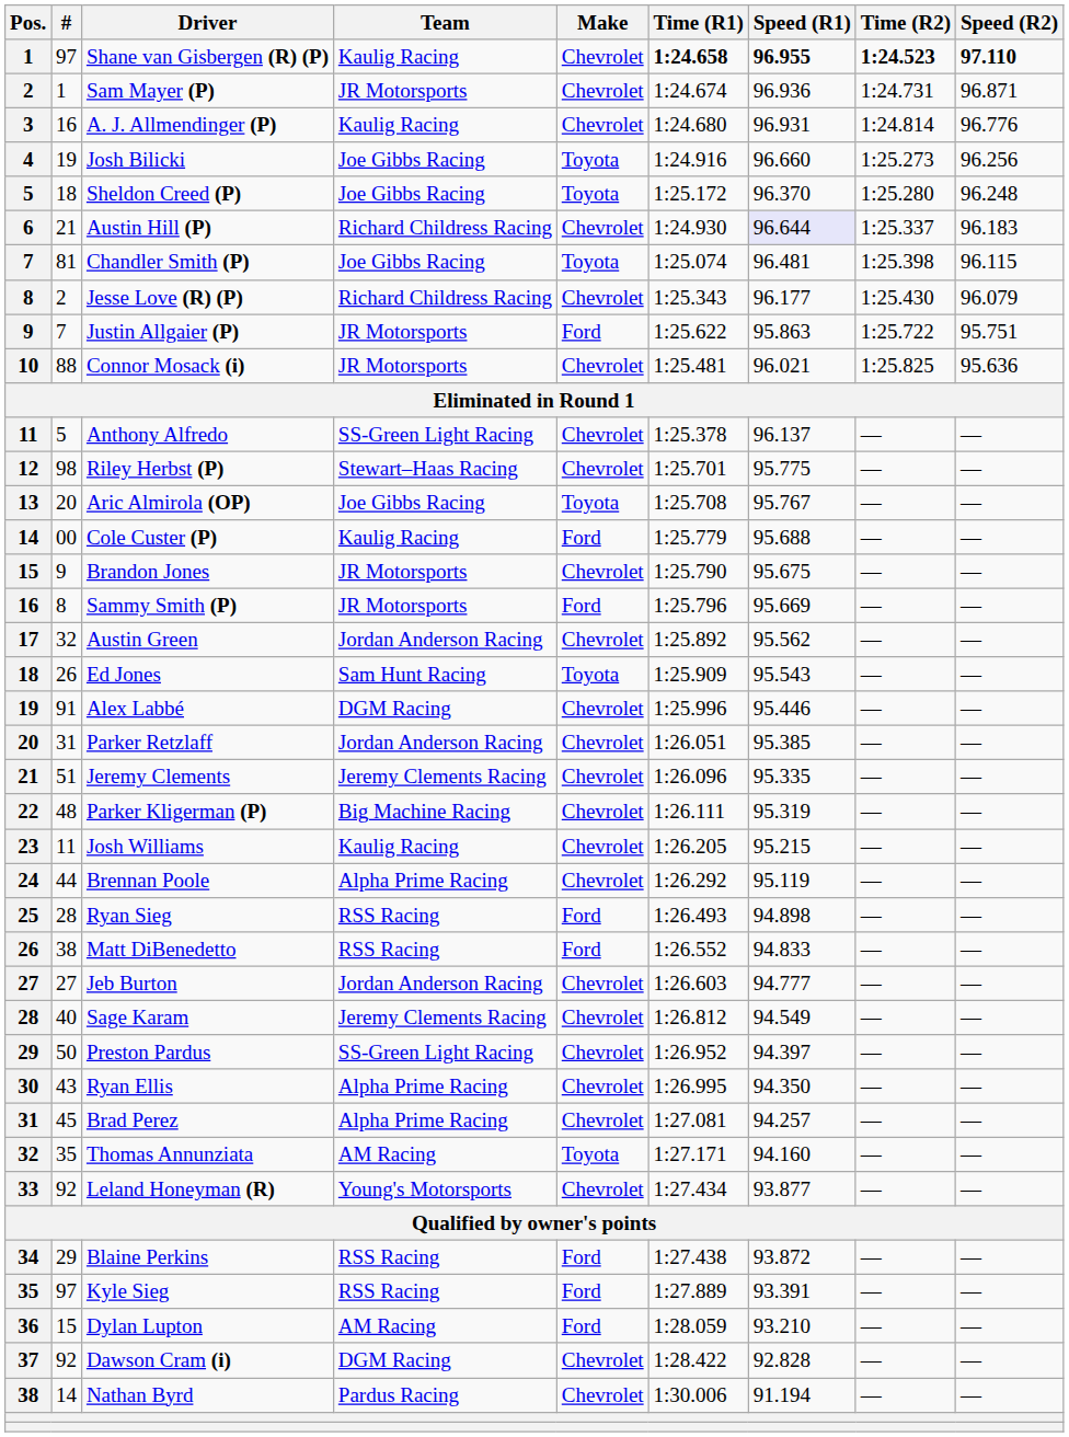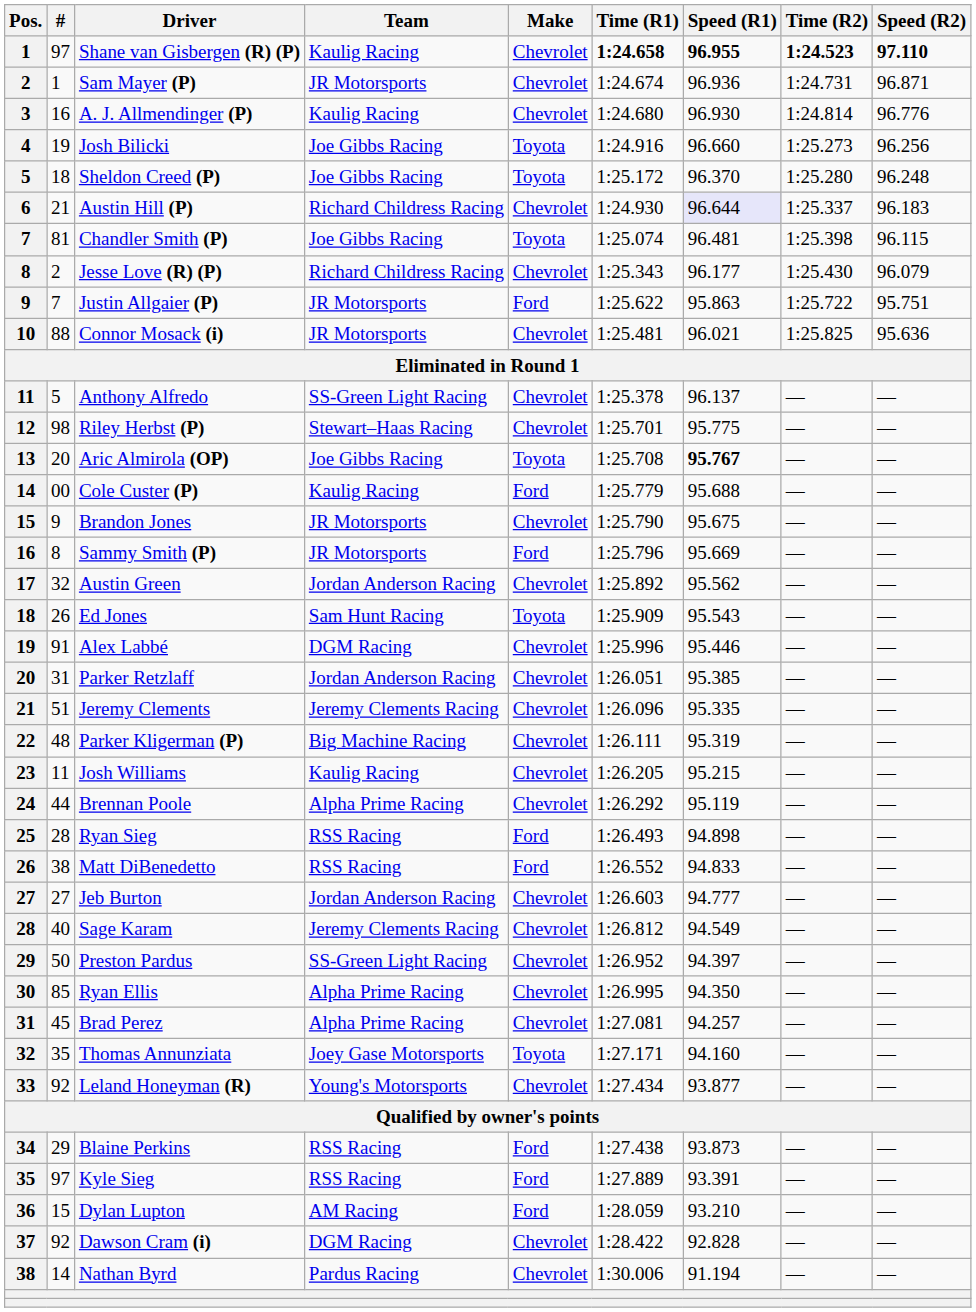 <table class="wikitable" style="font-size:95%">
 <tr>
 <th>Pos.</th>
 <th>#</th>
 <th>Driver</th>
 <th>Team</th>
 <th>Make</th>
 <th>Time (R1)</th>
 <th>Speed (R1)</th>
 <th>Time (R2)</th>
 <th>Speed (R2)</th>
 </tr>
 <tr>
 <th>1</th>
 <td>97</td>
 <td nowrap=""><a href='#'>Shane van Gisbergen</a> <strong>(R)</strong> <strong>(P)</strong></td>
 <td><a href='#'>Kaulig Racing</a></td>
 <td><a href='#'>Chevrolet</a></td>
 <td><strong>1:24.658</strong></td>
 <td><strong>96.955</strong></td>
 <td><strong>1:24.523</strong></td>
 <td><strong>97.110</strong></td>
 </tr>
 <tr>
 <th>2</th>
 <td>1</td>
 <td><a href='#'>Sam Mayer</a> <strong>(P)</strong></td>
 <td><a href='#'>JR Motorsports</a></td>
 <td><a href='#'>Chevrolet</a></td>
 <td>1:24.674</td>
 <td>96.936</td>
 <td>1:24.731</td>
 <td>96.871</td>
 </tr>
 <tr>
 <th>3</th>
 <td>16</td>
 <td><a href='#'>A. J. Allmendinger</a> <strong>(P)</strong></td>
 <td><a href='#'>Kaulig Racing</a></td>
 <td><a href='#'>Chevrolet</a></td>
 <td>1:24.680</td>
-<td>96.931</td>
+<td>96.930</td>
 <td>1:24.814</td>
 <td>96.776</td>
 </tr>
 <tr>
 <th>4</th>
 <td>19</td>
 <td><a href='#'>Josh Bilicki</a></td>
 <td><a href='#'>Joe Gibbs Racing</a></td>
 <td><a href='#'>Toyota</a></td>
 <td>1:24.916</td>
 <td>96.660</td>
 <td>1:25.273</td>
 <td>96.256</td>
 </tr>
 <tr>
 <th>5</th>
 <td>18</td>
 <td><a href='#'>Sheldon Creed</a> <strong>(P)</strong></td>
 <td><a href='#'>Joe Gibbs Racing</a></td>
 <td><a href='#'>Toyota</a></td>
 <td>1:25.172</td>
 <td>96.370</td>
 <td>1:25.280</td>
 <td>96.248</td>
 </tr>
 <tr>
 <th>6</th>
 <td>21</td>
 <td><a href='#'>Austin Hill</a> <strong>(P)</strong></td>
 <td nowrap=""><a href='#'>Richard Childress Racing</a></td>
 <td><a href='#'>Chevrolet</a></td>
 <td>1:24.930</td>
 <td style="background: lavender;">96.644</td>
 <td>1:25.337</td>
 <td>96.183</td>
 </tr>
 <tr>
 <th>7</th>
 <td>81</td>
 <td nowrap=""><a href='#'>Chandler Smith</a> <strong>(P)</strong></td>
 <td><a href='#'>Joe Gibbs Racing</a></td>
 <td><a href='#'>Toyota</a></td>
 <td>1:25.074</td>
 <td>96.481</td>
 <td>1:25.398</td>
 <td>96.115</td>
 </tr>
 <tr>
 <th>8</th>
 <td>2</td>
 <td><a href='#'>Jesse Love</a> <strong>(R)</strong> <strong>(P)</strong></td>
 <td><a href='#'>Richard Childress Racing</a></td>
 <td><a href='#'>Chevrolet</a></td>
 <td>1:25.343</td>
 <td>96.177</td>
 <td>1:25.430</td>
 <td>96.079</td>
 </tr>
 <tr>
 <th>9</th>
 <td>7</td>
 <td><a href='#'>Justin Allgaier</a> <strong>(P)</strong></td>
 <td><a href='#'>JR Motorsports</a></td>
 <td><a href='#'>Ford</a></td>
 <td>1:25.622</td>
 <td>95.863</td>
 <td>1:25.722</td>
 <td>95.751</td>
 </tr>
 <tr>
 <th>10</th>
 <td>88</td>
 <td><a href='#'>Connor Mosack</a> <strong>(i)</strong></td>
 <td><a href='#'>JR Motorsports</a></td>
 <td><a href='#'>Chevrolet</a></td>
 <td>1:25.481</td>
 <td>96.021</td>
 <td>1:25.825</td>
 <td>95.636</td>
 </tr>
 <tr>
 <th colspan="9">Eliminated in Round 1</th>
 </tr>
 <tr>
 <th>11</th>
 <td>5</td>
 <td><a href='#'>Anthony Alfredo</a></td>
 <td><a href='#'>SS-Green Light Racing</a></td>
 <td><a href='#'>Chevrolet</a></td>
 <td>1:25.378</td>
 <td>96.137</td>
 <td>—</td>
 <td>—</td>
 </tr>
 <tr>
 <th>12</th>
 <td>98</td>
 <td><a href='#'>Riley Herbst</a> <strong>(P)</strong></td>
 <td><a href='#'>Stewart–Haas Racing</a></td>
 <td><a href='#'>Chevrolet</a></td>
 <td>1:25.701</td>
 <td>95.775</td>
 <td>—</td>
 <td>—</td>
 </tr>
 <tr>
 <th>13</th>
 <td>20</td>
 <td><a href='#'>Aric Almirola</a> <strong>(OP)</strong></td>
 <td><a href='#'>Joe Gibbs Racing</a></td>
 <td><a href='#'>Toyota</a></td>
 <td>1:25.708</td>
-<td>95.767</td>
+<td><strong>95.767</strong></td>
 <td>—</td>
 <td>—</td>
 </tr>
 <tr>
 <th>14</th>
 <td>00</td>
 <td><a href='#'>Cole Custer</a> <strong>(P)</strong></td>
 <td><a href='#'>Kaulig Racing</a></td>
 <td><a href='#'>Ford</a></td>
 <td>1:25.779</td>
 <td>95.688</td>
 <td>—</td>
 <td>—</td>
 </tr>
 <tr>
 <th>15</th>
 <td>9</td>
 <td><a href='#'>Brandon Jones</a></td>
 <td><a href='#'>JR Motorsports</a></td>
 <td><a href='#'>Chevrolet</a></td>
 <td>1:25.790</td>
 <td>95.675</td>
 <td>—</td>
 <td>—</td>
 </tr>
 <tr>
 <th>16</th>
 <td>8</td>
 <td><a href='#'>Sammy Smith</a> <strong>(P)</strong></td>
 <td><a href='#'>JR Motorsports</a></td>
 <td><a href='#'>Ford</a></td>
 <td>1:25.796</td>
 <td>95.669</td>
 <td>—</td>
 <td>—</td>
 </tr>
 <tr>
 <th>17</th>
 <td>32</td>
 <td><a href='#'>Austin Green</a></td>
 <td><a href='#'>Jordan Anderson Racing</a></td>
 <td><a href='#'>Chevrolet</a></td>
 <td>1:25.892</td>
 <td>95.562</td>
 <td>—</td>
 <td>—</td>
 </tr>
 <tr>
 <th>18</th>
 <td>26</td>
 <td><a href='#'>Ed Jones</a></td>
 <td><a href='#'>Sam Hunt Racing</a></td>
 <td><a href='#'>Toyota</a></td>
 <td>1:25.909</td>
 <td>95.543</td>
 <td>—</td>
 <td>—</td>
 </tr>
 <tr>
 <th>19</th>
 <td>91</td>
 <td><a href='#'>Alex Labbé</a></td>
 <td><a href='#'>DGM Racing</a></td>
 <td><a href='#'>Chevrolet</a></td>
 <td>1:25.996</td>
 <td>95.446</td>
 <td>—</td>
 <td>—</td>
 </tr>
 <tr>
 <th>20</th>
 <td>31</td>
 <td><a href='#'>Parker Retzlaff</a></td>
 <td><a href='#'>Jordan Anderson Racing</a></td>
 <td><a href='#'>Chevrolet</a></td>
 <td>1:26.051</td>
 <td>95.385</td>
 <td>—</td>
 <td>—</td>
 </tr>
 <tr>
 <th>21</th>
 <td>51</td>
 <td><a href='#'>Jeremy Clements</a></td>
 <td><a href='#'>Jeremy Clements Racing</a></td>
 <td><a href='#'>Chevrolet</a></td>
 <td>1:26.096</td>
 <td>95.335</td>
 <td>—</td>
 <td>—</td>
 </tr>
 <tr>
 <th>22</th>
 <td>48</td>
 <td><a href='#'>Parker Kligerman</a> <strong>(P)</strong></td>
 <td><a href='#'>Big Machine Racing</a></td>
 <td><a href='#'>Chevrolet</a></td>
 <td>1:26.111</td>
 <td>95.319</td>
 <td>—</td>
 <td>—</td>
 </tr>
 <tr>
 <th>23</th>
 <td>11</td>
 <td><a href='#'>Josh Williams</a></td>
 <td><a href='#'>Kaulig Racing</a></td>
 <td><a href='#'>Chevrolet</a></td>
 <td>1:26.205</td>
 <td>95.215</td>
 <td>—</td>
 <td>—</td>
 </tr>
 <tr>
 <th>24</th>
 <td>44</td>
 <td><a href='#'>Brennan Poole</a></td>
 <td><a href='#'>Alpha Prime Racing</a></td>
 <td><a href='#'>Chevrolet</a></td>
 <td>1:26.292</td>
 <td>95.119</td>
 <td>—</td>
 <td>—</td>
 </tr>
 <tr>
 <th>25</th>
 <td>28</td>
 <td><a href='#'>Ryan Sieg</a></td>
 <td><a href='#'>RSS Racing</a></td>
 <td><a href='#'>Ford</a></td>
 <td>1:26.493</td>
 <td>94.898</td>
 <td>—</td>
 <td>—</td>
 </tr>
 <tr>
 <th>26</th>
 <td>38</td>
 <td><a href='#'>Matt DiBenedetto</a></td>
 <td><a href='#'>RSS Racing</a></td>
 <td><a href='#'>Ford</a></td>
 <td>1:26.552</td>
 <td>94.833</td>
 <td>—</td>
 <td>—</td>
 </tr>
 <tr>
 <th>27</th>
 <td>27</td>
 <td><a href='#'>Jeb Burton</a></td>
 <td><a href='#'>Jordan Anderson Racing</a></td>
 <td><a href='#'>Chevrolet</a></td>
 <td>1:26.603</td>
 <td>94.777</td>
 <td>—</td>
 <td>—</td>
 </tr>
 <tr>
 <th>28</th>
 <td>40</td>
 <td><a href='#'>Sage Karam</a></td>
 <td><a href='#'>Jeremy Clements Racing</a></td>
 <td><a href='#'>Chevrolet</a></td>
 <td>1:26.812</td>
 <td>94.549</td>
 <td>—</td>
 <td>—</td>
 </tr>
 <tr>
 <th>29</th>
 <td>50</td>
 <td><a href='#'>Preston Pardus</a></td>
 <td><a href='#'>SS-Green Light Racing</a></td>
 <td><a href='#'>Chevrolet</a></td>
 <td>1:26.952</td>
 <td>94.397</td>
 <td>—</td>
 <td>—</td>
 </tr>
 <tr>
 <th>30</th>
-<td>43</td>
+<td>85</td>
 <td><a href='#'>Ryan Ellis</a></td>
 <td><a href='#'>Alpha Prime Racing</a></td>
 <td><a href='#'>Chevrolet</a></td>
 <td>1:26.995</td>
 <td>94.350</td>
 <td>—</td>
 <td>—</td>
 </tr>
 <tr>
 <th>31</th>
 <td>45</td>
 <td><a href='#'>Brad Perez</a></td>
 <td><a href='#'>Alpha Prime Racing</a></td>
 <td><a href='#'>Chevrolet</a></td>
 <td>1:27.081</td>
 <td>94.257</td>
 <td>—</td>
 <td>—</td>
 </tr>
 <tr>
 <th>32</th>
 <td>35</td>
 <td><a href='#'>Thomas Annunziata</a></td>
-<td><a href='#'>AM Racing</a></td>
+<td><a href='#'>Joey Gase Motorsports</a></td>
 <td><a href='#'>Toyota</a></td>
 <td>1:27.171</td>
 <td>94.160</td>
 <td>—</td>
 <td>—</td>
 </tr>
 <tr>
 <th>33</th>
 <td>92</td>
 <td><a href='#'>Leland Honeyman</a> <strong>(R)</strong></td>
 <td><a href='#'>Young's Motorsports</a></td>
 <td><a href='#'>Chevrolet</a></td>
 <td>1:27.434</td>
 <td>93.877</td>
 <td>—</td>
 <td>—</td>
 </tr>
 <tr>
 <th colspan="9">Qualified by owner's points</th>
 </tr>
 <tr>
 <th>34</th>
 <td>29</td>
 <td><a href='#'>Blaine Perkins</a></td>
 <td><a href='#'>RSS Racing</a></td>
 <td><a href='#'>Ford</a></td>
 <td>1:27.438</td>
-<td>93.872</td>
+<td>93.873</td>
 <td>—</td>
 <td>—</td>
 </tr>
 <tr>
 <th>35</th>
 <td>97</td>
 <td><a href='#'>Kyle Sieg</a></td>
 <td><a href='#'>RSS Racing</a></td>
 <td><a href='#'>Ford</a></td>
 <td>1:27.889</td>
 <td>93.391</td>
 <td>—</td>
 <td>—</td>
 </tr>
 <tr>
 <th>36</th>
 <td>15</td>
 <td><a href='#'>Dylan Lupton</a></td>
 <td><a href='#'>AM Racing</a></td>
 <td><a href='#'>Ford</a></td>
 <td>1:28.059</td>
 <td>93.210</td>
 <td>—</td>
 <td>—</td>
 </tr>
 <tr>
 <th>37</th>
 <td>92</td>
 <td><a href='#'>Dawson Cram</a> <strong>(i)</strong></td>
 <td><a href='#'>DGM Racing</a></td>
 <td><a href='#'>Chevrolet</a></td>
 <td>1:28.422</td>
 <td>92.828</td>
 <td>—</td>
 <td>—</td>
 </tr>
 <tr>
 <th>38</th>
 <td>14</td>
 <td><a href='#'>Nathan Byrd</a></td>
 <td><a href='#'>Pardus Racing</a></td>
 <td><a href='#'>Chevrolet</a></td>
 <td>1:30.006</td>
 <td>91.194</td>
 <td>—</td>
 <td>—</td>
 </tr>
 <tr>
 <th colspan="9"></th>
 </tr>
 <tr>
 <th colspan="9"></th>
 </tr>
 </table>
